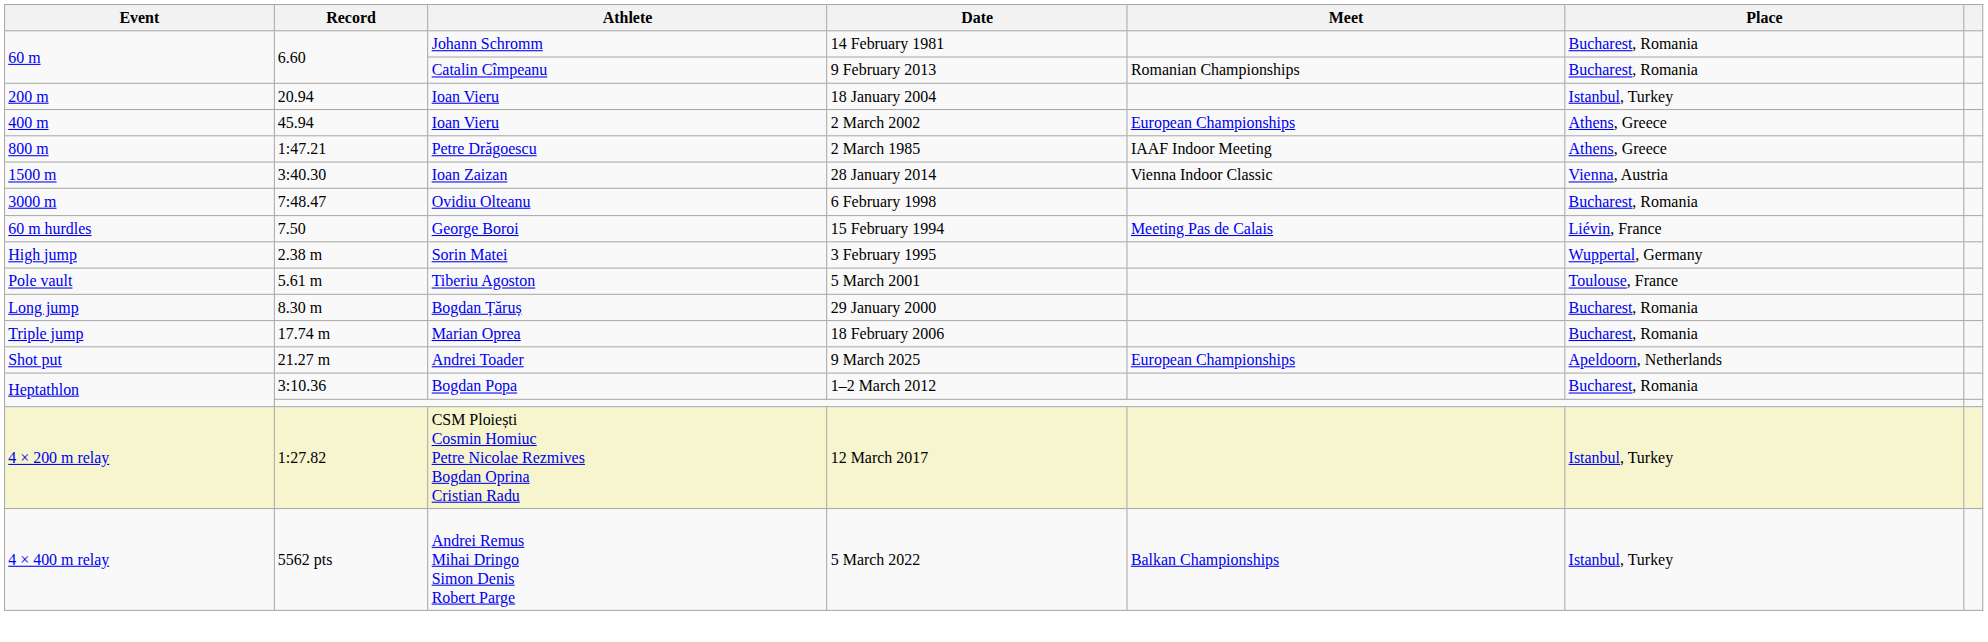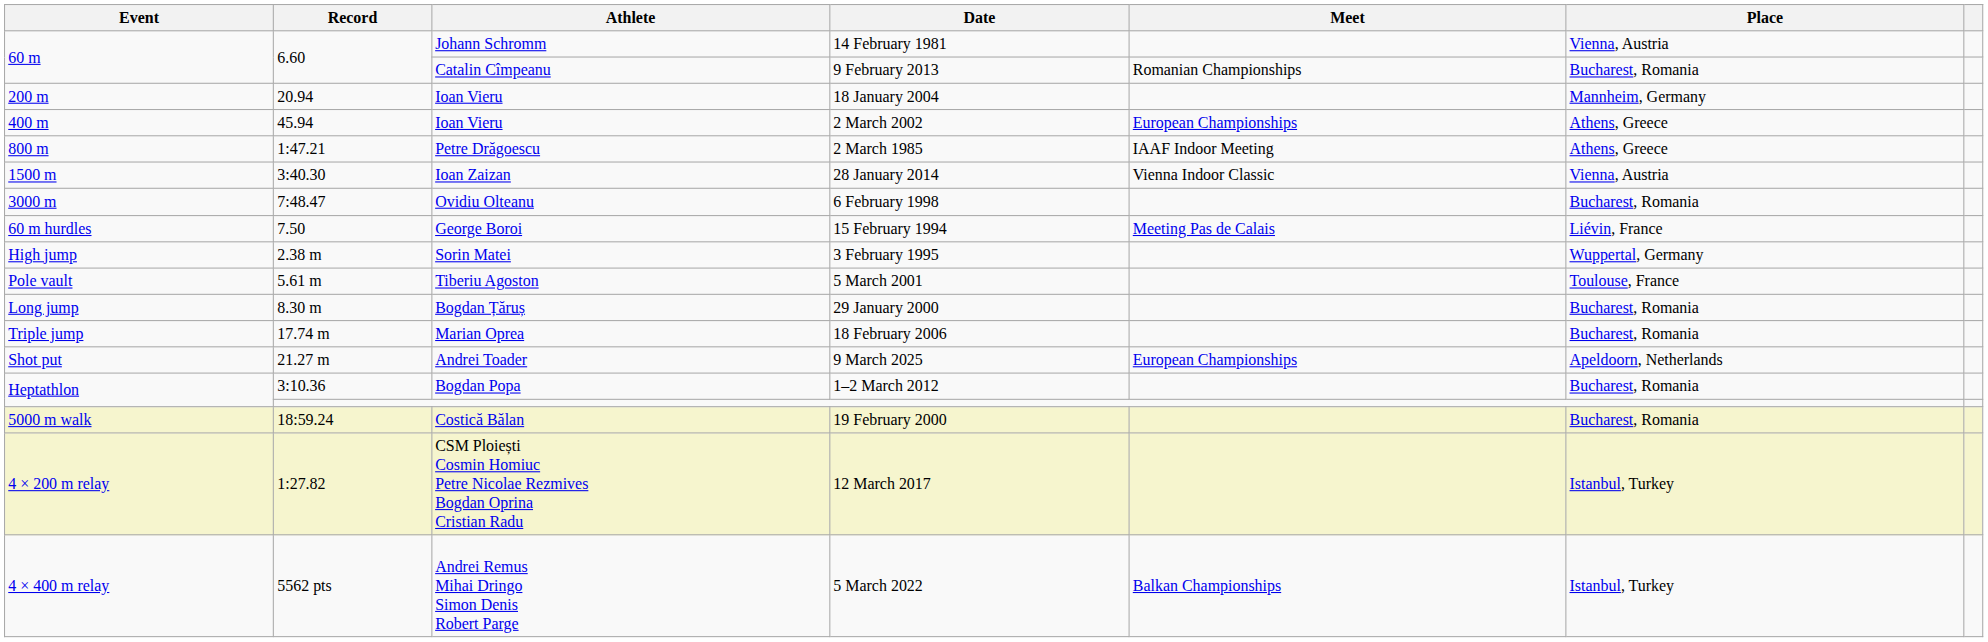 <table class="wikitable" style="font-size:95%; width: 95%;">
 <tr>
 <th>Event</th>
 <th>Record</th>
 <th>Athlete</th>
 <th>Date</th>
 <th>Meet</th>
 <th>Place</th>
 <th></th>
 </tr>
 <tr>
 <td rowspan=2><a href='#'>60 m</a></td>
 <td rowspan=2>6.60</td>
 <td><a href='#'>Johann Schromm</a></td>
 <td>14 February 1981</td>
 <td></td>
-<td><a href='#'>Bucharest</a>, Romania</td>
+<td><a href='#'>Vienna</a>, Austria</td>
 <td></td>
 </tr>
 <tr>
 <td><a href='#'>Catalin Cîmpeanu</a></td>
 <td>9 February 2013</td>
 <td>Romanian Championships</td>
 <td><a href='#'>Bucharest</a>, Romania</td>
 <td></td>
 </tr>
 <tr>
 <td><a href='#'>200 m</a></td>
 <td>20.94</td>
 <td><a href='#'>Ioan Vieru</a></td>
 <td>18 January 2004</td>
 <td></td>
-<td><a href='#'>Istanbul</a>, Turkey</td>
+<td><a href='#'>Mannheim</a>, Germany</td>
 <td></td>
 </tr>
 <tr>
 <td><a href='#'>400 m</a></td>
 <td>45.94</td>
 <td><a href='#'>Ioan Vieru</a></td>
 <td>2 March 2002</td>
 <td><a href='#'>European Championships</a></td>
 <td><a href='#'>Athens</a>, Greece</td>
 <td></td>
 </tr>
 <tr>
 <td><a href='#'>800 m</a></td>
 <td>1:47.21</td>
 <td><a href='#'>Petre Drăgoescu</a></td>
 <td>2 March 1985</td>
 <td>IAAF Indoor Meeting</td>
 <td><a href='#'>Athens</a>, Greece</td>
 <td></td>
 </tr>
 <tr>
 <td><a href='#'>1500 m</a></td>
 <td>3:40.30</td>
 <td><a href='#'>Ioan Zaizan</a></td>
 <td>28 January 2014</td>
 <td>Vienna Indoor Classic</td>
 <td><a href='#'>Vienna</a>, Austria</td>
 <td></td>
 </tr>
 <tr>
 <td><a href='#'>3000 m</a></td>
 <td>7:48.47</td>
 <td><a href='#'>Ovidiu Olteanu</a></td>
 <td>6 February 1998</td>
 <td></td>
 <td><a href='#'>Bucharest</a>, Romania</td>
 <td></td>
 </tr>
 <tr>
 <td><a href='#'>60 m hurdles</a></td>
 <td>7.50</td>
 <td><a href='#'>George Boroi</a></td>
 <td>15 February 1994</td>
 <td><a href='#'>Meeting Pas de Calais</a></td>
 <td><a href='#'>Liévin</a>, France</td>
 <td></td>
 </tr>
 <tr>
 <td><a href='#'>High jump</a></td>
 <td>2.38 m</td>
 <td><a href='#'>Sorin Matei</a></td>
 <td>3 February 1995</td>
 <td></td>
 <td><a href='#'>Wuppertal</a>, Germany</td>
 <td></td>
 </tr>
 <tr>
 <td><a href='#'>Pole vault</a></td>
 <td>5.61 m</td>
 <td><a href='#'>Tiberiu Agoston</a></td>
 <td>5 March 2001</td>
 <td></td>
 <td><a href='#'>Toulouse</a>, France</td>
 <td></td>
 </tr>
 <tr>
 <td><a href='#'>Long jump</a></td>
 <td>8.30 m</td>
 <td><a href='#'>Bogdan Țăruș</a></td>
 <td>29 January 2000</td>
 <td></td>
 <td><a href='#'>Bucharest</a>, Romania</td>
 <td></td>
 </tr>
 <tr>
 <td><a href='#'>Triple jump</a></td>
 <td>17.74 m</td>
 <td><a href='#'>Marian Oprea</a></td>
 <td>18 February 2006</td>
 <td></td>
 <td><a href='#'>Bucharest</a>, Romania</td>
 <td></td>
 </tr>
 <tr>
 <td><a href='#'>Shot put</a></td>
 <td>21.27 m</td>
 <td><a href='#'>Andrei Toader</a></td>
 <td>9 March 2025</td>
 <td><a href='#'>European Championships</a></td>
 <td><a href='#'>Apeldoorn</a>, Netherlands</td>
 <td></td>
 </tr>
 <tr>
 <td rowspan=2><a href='#'>Heptathlon</a></td>
 <td>3:10.36</td>
 <td><a href='#'>Bogdan Popa</a></td>
 <td>1–2 March 2012</td>
 <td></td>
 <td><a href='#'>Bucharest</a>, Romania</td>
 <td></td>
 </tr>
 <tr>
 <td colspan=5></td>
 <td></td>
 </tr>
 <tr style="background:#f6F5CE;">
+<td><a href='#'>5000 m walk</a></td>
+<td>18:59.24</td>
+<td><a href='#'>Costică Bălan</a></td>
+<td>19 February 2000</td>
+<td></td>
+<td><a href='#'>Bucharest</a>, Romania</td>
+<td></td>
+</tr>
+<tr style="background:#f6F5CE;">
 <td><a href='#'>4 × 200 m relay</a></td>
 <td>1:27.82</td>
 <td>CSM Ploiești<br><a href='#'>Cosmin Homiuc</a><br><a href='#'>Petre Nicolae Rezmives</a><br><a href='#'>Bogdan Oprina</a><br><a href='#'>Cristian Radu</a></td>
 <td>12 March 2017</td>
 <td></td>
 <td><a href='#'>Istanbul</a>, Turkey</td>
 <td></td>
 </tr>
 <tr>
 <td><a href='#'>4 × 400 m relay</a></td>
 <td>5562 pts</td>
 <td><br><a href='#'>Andrei Remus</a><br><a href='#'>Mihai Dringo</a><br><a href='#'>Simon Denis</a><br><a href='#'>Robert Parge</a></td>
 <td>5 March 2022</td>
 <td><a href='#'>Balkan Championships</a></td>
 <td><a href='#'>Istanbul</a>, Turkey</td>
 <td></td>
 </tr>
 </table>
